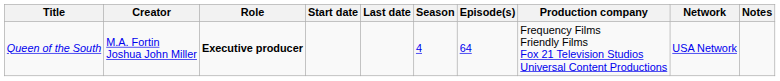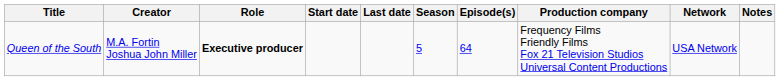 <table class="wikitable">
 <tr>
 <th>Title</th>
 <th>Creator</th>
 <th>Role</th>
 <th>Start date</th>
 <th>Last date</th>
 <th>Season</th>
 <th>Episode(s)</th>
 <th>Production company</th>
 <th>Network</th>
 <th>Notes</th>
 </tr>
 <tr>
 <td><em><a href='#'>Queen of the South</a></em></td>
 <td><a href='#'>M.A. Fortin</a><br><a href='#'>Joshua John Miller</a></td>
 <td><strong>Executive producer</strong></td>
 <td></td>
 <td></td>
-<td><a href='#'>4</a></td>
+<td><a href='#'>5</a></td>
 <td><a href='#'>64</a></td>
 <td>Frequency Films<br>Friendly Films<br><a href='#'>Fox 21 Television Studios</a><br><a href='#'>Universal Content Productions</a></td>
 <td><a href='#'>USA Network</a></td>
 <td></td>
 </tr>
 </table>
